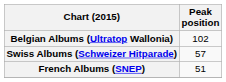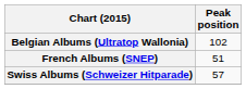 <table class="wikitable sortable plainrowheaders" style="text-align:center">
 <tr>
 <th scope="col">Chart (2015)</th>
 <th scope="col">Peak<br>position</th>
 </tr>
 <tr>
 <th scope="row">Belgian Albums (<a href='#'>Ultratop</a> Wallonia)</th>
 <td>102</td>
 </tr>
 <tr>
+<th scope="row">French Albums (<a href='#'>SNEP</a>)</th>
+<td>51</td>
+</tr>
+<tr>
 <th scope="row">Swiss Albums (<a href='#'>Schweizer Hitparade</a>)</th>
 <td>57</td>
-</tr>
-<tr>
-<th scope="row">French Albums (<a href='#'>SNEP</a>)</th>
-<td>51</td>
 </tr>
 <tr>
 </tr>
 <tr>
 </tr>
 <tr>
 </tr>
 <tr>
 </tr>
 <tr>
 </tr>
 <tr>
 </tr>
 </table>
